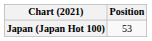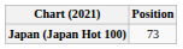 <table class="wikitable plainrowheaders" style="text-align:center">
 <tr>
 <th scope="col">Chart (2021)</th>
 <th scope="col">Position</th>
 </tr>
 <tr>
 <th scope="row">Japan (Japan Hot 100)</th>
-<td>53</td>
+<td>73</td>
 </tr>
 </table>
